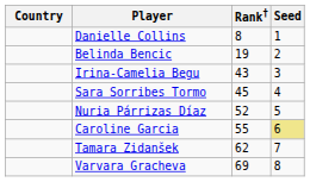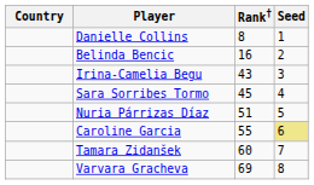 <table class="sortable wikitable nowrap">
 <tr>
 <th width="70">Country</th>
 <th width="175">Player</th>
 <th>Rank<sup>†</sup></th>
 <th>Seed</th>
 </tr>
 <tr>
 <td></td>
 <td><a href='#'>Danielle Collins</a></td>
 <td>8</td>
 <td>1</td>
 </tr>
 <tr>
 <td></td>
 <td><a href='#'>Belinda Bencic</a></td>
-<td>19</td>
+<td>16</td>
 <td>2</td>
 </tr>
 <tr>
 <td></td>
 <td><a href='#'>Irina-Camelia Begu</a></td>
 <td>43</td>
 <td>3</td>
 </tr>
 <tr>
 <td></td>
 <td><a href='#'>Sara Sorribes Tormo</a></td>
 <td>45</td>
 <td>4</td>
 </tr>
 <tr>
 <td></td>
 <td><a href='#'>Nuria Párrizas Díaz</a></td>
-<td>52</td>
+<td>51</td>
 <td>5</td>
 </tr>
 <tr>
 <td></td>
 <td><a href='#'>Caroline Garcia</a></td>
 <td>55</td>
 <td style="background: khaki;">6</td>
 </tr>
 <tr>
 <td></td>
 <td><a href='#'>Tamara Zidanšek</a></td>
-<td>62</td>
+<td>60</td>
 <td>7</td>
 </tr>
 <tr>
 <td></td>
 <td><a href='#'>Varvara Gracheva</a></td>
 <td>69</td>
 <td>8</td>
 </tr>
 </table>
